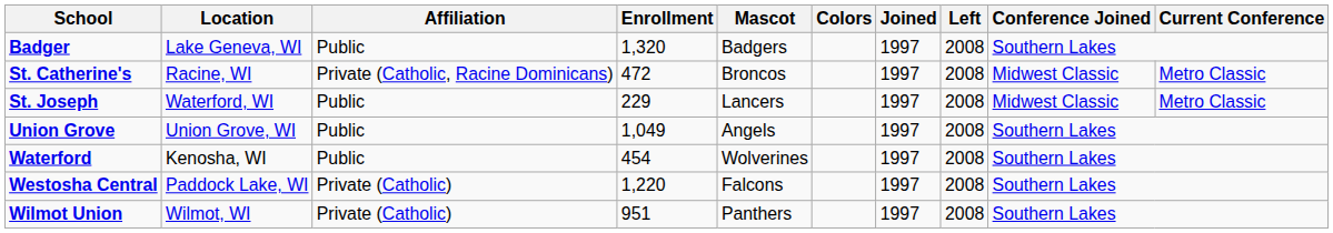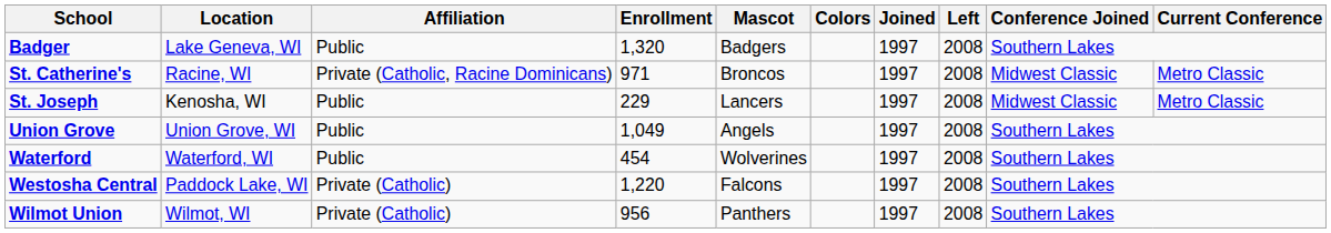 <table class="wikitable sortable">
 <tr>
 <th>School</th>
 <th>Location</th>
 <th>Affiliation</th>
 <th>Enrollment</th>
 <th>Mascot</th>
 <th>Colors</th>
 <th>Joined</th>
 <th>Left</th>
 <th>Conference Joined</th>
 <th>Current Conference</th>
 </tr>
 <tr>
 <td><a href='#'><strong>Badger</strong></a></td>
 <td><a href='#'>Lake Geneva, WI</a></td>
 <td>Public</td>
 <td>1,320</td>
 <td>Badgers</td>
 <td> </td>
 <td>1997</td>
 <td>2008</td>
 <td colspan="2"><a href='#'>Southern Lakes</a></td>
 </tr>
 <tr>
 <td><a href='#'><strong>St. Catherine's</strong></a></td>
 <td><a href='#'>Racine, WI</a></td>
 <td>Private (<a href='#'>Catholic</a>, <a href='#'>Racine Dominicans</a>)</td>
-<td>472</td>
+<td>971</td>
 <td>Broncos</td>
 <td>  </td>
 <td>1997</td>
 <td>2008</td>
 <td><a href='#'>Midwest Classic</a></td>
 <td><a href='#'>Metro Classic</a></td>
 </tr>
 <tr>
 <td><a href='#'><strong>St. Joseph</strong></a></td>
-<td><a href='#'>Waterford, WI</a></td>
+<td>Kenosha, WI</td>
 <td>Public</td>
 <td>229</td>
 <td>Lancers</td>
 <td> </td>
 <td>1997</td>
 <td>2008</td>
 <td><a href='#'>Midwest Classic</a></td>
 <td><a href='#'>Metro Classic</a></td>
 </tr>
 <tr>
 <td><a href='#'><strong>Union Grove</strong></a></td>
 <td><a href='#'>Union Grove, WI</a></td>
 <td>Public</td>
 <td>1,049</td>
 <td>Angels</td>
 <td> </td>
 <td>1997</td>
 <td>2008</td>
 <td colspan="2"><a href='#'>Southern Lakes</a></td>
 </tr>
 <tr>
 <td><a href='#'><strong>Waterford</strong></a></td>
-<td>Kenosha, WI</td>
+<td><a href='#'>Waterford, WI</a></td>
 <td>Public</td>
 <td>454</td>
 <td>Wolverines</td>
 <td> </td>
 <td>1997</td>
 <td>2008</td>
 <td colspan="2"><a href='#'>Southern Lakes</a></td>
 </tr>
 <tr>
 <td><a href='#'><strong>Westosha Central</strong></a></td>
 <td><a href='#'>Paddock Lake, WI</a></td>
 <td>Private (<a href='#'>Catholic</a>)</td>
 <td>1,220</td>
 <td>Falcons</td>
 <td> </td>
 <td>1997</td>
 <td>2008</td>
 <td colspan="2"><a href='#'>Southern Lakes</a></td>
 </tr>
 <tr>
 <td><a href='#'><strong>Wilmot Union</strong></a></td>
 <td><a href='#'>Wilmot, WI</a></td>
 <td>Private (<a href='#'>Catholic</a>)</td>
-<td>951</td>
+<td>956</td>
 <td>Panthers</td>
 <td> </td>
 <td>1997</td>
 <td>2008</td>
 <td colspan="2"><a href='#'>Southern Lakes</a></td>
 </tr>
 </table>
